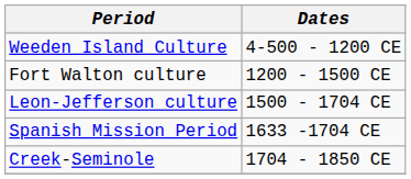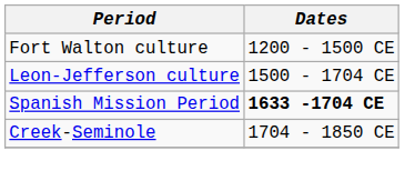 <table class="wikitable">
 <tr>
 <th><em>Period</em></th>
 <th><em>Dates</em></th>
-</tr>
-<tr>
-<td rowspan="1"><a href='#'>Weeden Island Culture</a></td>
-<td>4-500 - 1200 CE</td>
 </tr>
 <tr>
 <td rowspan="1">Fort Walton culture</td>
 <td>1200 - 1500 CE</td>
 </tr>
 <tr>
 <td rowspan="1"><a href='#'>Leon-Jefferson culture</a></td>
 <td>1500 - 1704 CE</td>
 </tr>
 <tr>
 <td rowspan="1"><a href='#'>Spanish Mission Period</a></td>
-<td>1633 -1704 CE</td>
+<td><strong>1633 -1704 CE</strong></td>
 </tr>
 <tr>
 <td rowspan="1"><a href='#'>Creek</a>-<a href='#'>Seminole</a></td>
 <td>1704 - 1850 CE</td>
 </tr>
 <tr>
 </tr>
 </table>
